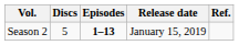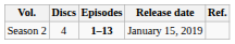 <table class="wikitable" style="text-align: center">
 <tr>
 <th>Vol.</th>
 <th>Discs</th>
 <th>Episodes</th>
 <th>Release date</th>
 <th>Ref.</th>
 </tr>
 <tr>
 <td>Season 2</td>
-<td>5</td>
+<td>4</td>
 <td><strong>1–13</strong></td>
 <td>January 15, 2019</td>
 <td></td>
 </tr>
 </table>
